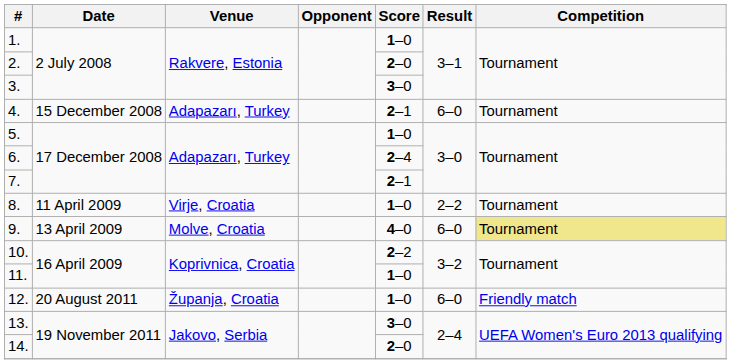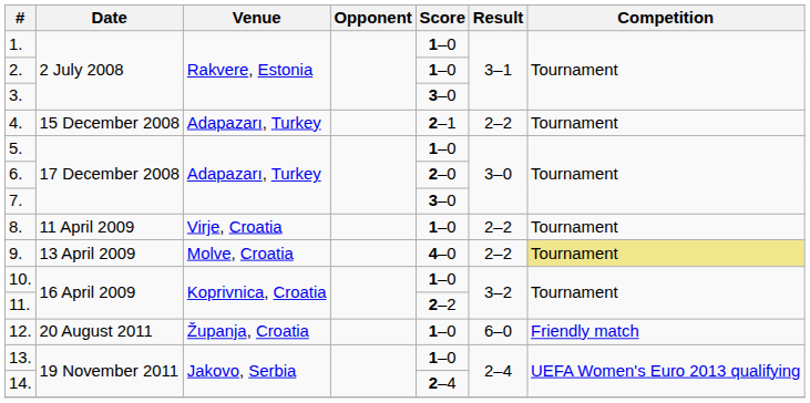 <table class="wikitable">
 <tr>
 <th>#</th>
 <th>Date</th>
 <th>Venue</th>
 <th>Opponent</th>
 <th>Score</th>
 <th>Result</th>
 <th>Competition</th>
 </tr>
 <tr>
 <td>1.</td>
 <td rowspan=3>2 July 2008</td>
 <td rowspan=3><a href='#'>Rakvere</a>, <a href='#'>Estonia</a></td>
 <td rowspan=3></td>
 <td style="text-align:center;"><strong>1</strong>–0</td>
 <td rowspan=3 style="text-align:center;">3–1</td>
 <td rowspan=3>Tournament</td>
 </tr>
 <tr>
 <td>2.</td>
-<td style="text-align:center;"><strong>2</strong>–0</td>
+<td style="text-align:center;"><strong>1</strong>–0</td>
 </tr>
 <tr>
 <td>3.</td>
 <td style="text-align:center;"><strong>3</strong>–0</td>
 </tr>
 <tr>
 <td>4.</td>
 <td>15 December 2008</td>
 <td><a href='#'>Adapazarı</a>, <a href='#'>Turkey</a></td>
 <td></td>
 <td style="text-align:center;"><strong>2</strong>–1</td>
-<td style="text-align:center;">6–0</td>
+<td style="text-align:center;">2–2</td>
 <td>Tournament</td>
 </tr>
 <tr>
 <td>5.</td>
 <td rowspan=3>17 December 2008</td>
 <td rowspan=3><a href='#'>Adapazarı</a>, <a href='#'>Turkey</a></td>
 <td rowspan=3></td>
 <td style="text-align:center;"><strong>1</strong>–0</td>
 <td rowspan=3 style="text-align:center;">3–0</td>
 <td rowspan=3>Tournament</td>
 </tr>
 <tr>
 <td>6.</td>
-<td style="text-align:center;"><strong>2</strong>–4</td>
+<td style="text-align:center;"><strong>2</strong>–0</td>
 </tr>
 <tr>
 <td>7.</td>
-<td style="text-align:center;"><strong>2</strong>–1</td>
+<td style="text-align:center;"><strong>3</strong>–0</td>
 </tr>
 <tr>
 <td>8.</td>
 <td>11 April 2009</td>
 <td><a href='#'>Virje</a>, <a href='#'>Croatia</a></td>
 <td></td>
 <td style="text-align:center;"><strong>1</strong>–0</td>
 <td style="text-align:center;">2–2</td>
 <td>Tournament</td>
 </tr>
 <tr>
 <td>9.</td>
 <td>13 April 2009</td>
 <td><a href='#'>Molve</a>, <a href='#'>Croatia</a></td>
 <td></td>
 <td style="text-align:center;"><strong>4</strong>–0</td>
-<td style="text-align:center;">6–0</td>
+<td style="text-align:center;">2–2</td>
 <td style="background: khaki;">Tournament</td>
 </tr>
 <tr>
 <td>10.</td>
 <td rowspan=2>16 April 2009</td>
 <td rowspan=2><a href='#'>Koprivnica</a>, <a href='#'>Croatia</a></td>
 <td rowspan=2></td>
-<td style="text-align:center;"><strong>2</strong>–2</td>
+<td style="text-align:center;"><strong>1</strong>–0</td>
 <td rowspan=2 style="text-align:center;">3–2</td>
 <td rowspan=2>Tournament</td>
 </tr>
 <tr>
 <td>11.</td>
-<td style="text-align:center;"><strong>1</strong>–0</td>
+<td style="text-align:center;"><strong>2</strong>–2</td>
 </tr>
 <tr>
 <td>12.</td>
 <td>20 August 2011</td>
 <td><a href='#'>Županja</a>, <a href='#'>Croatia</a></td>
 <td></td>
 <td style="text-align:center;"><strong>1</strong>–0</td>
 <td style="text-align:center;">6–0</td>
 <td><a href='#'>Friendly match</a></td>
 </tr>
 <tr>
 <td>13.</td>
 <td rowspan=2>19 November 2011</td>
 <td rowspan=2><a href='#'>Jakovo</a>, <a href='#'>Serbia</a></td>
 <td rowspan=2></td>
-<td style="text-align:center;"><strong>3</strong>–0</td>
+<td style="text-align:center;"><strong>1</strong>–0</td>
 <td rowspan=2 style="text-align:center;">2–4</td>
 <td rowspan=2><a href='#'>UEFA Women's Euro 2013 qualifying</a></td>
 </tr>
 <tr>
 <td>14.</td>
-<td style="text-align:center;"><strong>2</strong>–0</td>
+<td style="text-align:center;"><strong>2</strong>–4</td>
 </tr>
 <tr>
 </tr>
 </table>
